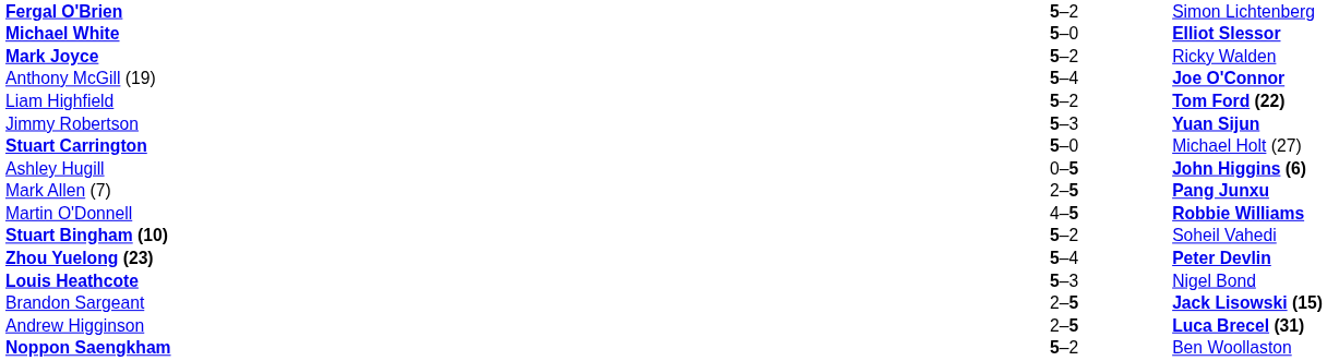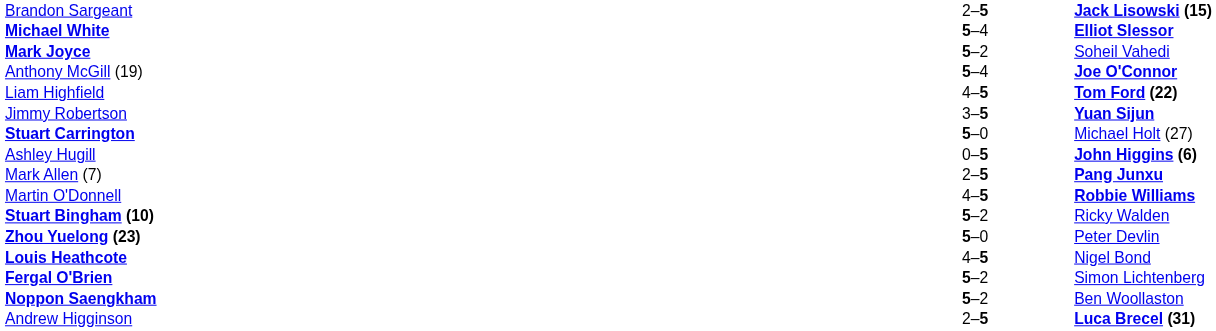 <table width="100%" cellspacing="1">
 <tr>
 <th width=45%></th>
 <th width=10%></th>
 <th width=45%></th>
 </tr>
 <tr>
-<td> <strong><a href='#'>Fergal O'Brien</a></strong></td>
-<td align="center"><strong>5</strong>–2</td>
-<td> <a href='#'>Simon Lichtenberg</a></td>
+<td> <a href='#'>Brandon Sargeant</a></td>
+<td align="center">2–<strong>5</strong></td>
+<td> <strong><a href='#'>Jack Lisowski</a> (15)</strong></td>
 </tr>
 <tr>
 <td> <strong><a href='#'>Michael White</a></strong></td>
-<td align="center"><strong>5</strong>–0</td>
+<td align="center"><strong>5</strong>–4</td>
 <td><strong> <a href='#'>Elliot Slessor</a></strong></td>
 </tr>
 <tr>
 <td> <strong><a href='#'>Mark Joyce</a></strong></td>
 <td align="center"><strong>5</strong>–2</td>
-<td> <a href='#'>Ricky Walden</a></td>
+<td> <a href='#'>Soheil Vahedi</a></td>
 </tr>
 <tr>
 <td> <a href='#'>Anthony McGill</a> (19)</td>
 <td align="center"><strong>5</strong>–4</td>
 <td> <strong><a href='#'>Joe O'Connor</a></strong></td>
 </tr>
 <tr>
 <td> <a href='#'>Liam Highfield</a></td>
-<td align="center"><strong>5</strong>–2</td>
+<td align="center">4–<strong>5</strong></td>
 <td> <strong><a href='#'>Tom Ford</a> (22)</strong></td>
 </tr>
 <tr>
 <td> <a href='#'>Jimmy Robertson</a></td>
-<td align="center"><strong>5</strong>–3</td>
+<td align="center">3–<strong>5</strong></td>
 <td> <strong><a href='#'>Yuan Sijun</a></strong></td>
 </tr>
 <tr>
 <td> <strong><a href='#'>Stuart Carrington</a></strong></td>
 <td align="center"><strong>5</strong>–0</td>
 <td> <a href='#'>Michael Holt</a> (27)</td>
 </tr>
 <tr>
 <td> <a href='#'>Ashley Hugill</a></td>
 <td align="center">0–<strong>5</strong></td>
 <td> <strong><a href='#'>John Higgins</a> (6)</strong></td>
 </tr>
 <tr>
 <td> <a href='#'>Mark Allen</a> (7)</td>
 <td align="center">2–<strong>5</strong></td>
 <td> <strong><a href='#'>Pang Junxu</a></strong></td>
 </tr>
 <tr>
 <td> <a href='#'>Martin O'Donnell</a></td>
 <td align="center">4–<strong>5</strong></td>
 <td> <strong><a href='#'>Robbie Williams</a></strong></td>
 </tr>
 <tr>
 <td> <strong><a href='#'>Stuart Bingham</a> (10)</strong></td>
 <td align="center"><strong>5</strong>–2</td>
-<td> <a href='#'>Soheil Vahedi</a></td>
+<td> <a href='#'>Ricky Walden</a></td>
 </tr>
 <tr>
 <td> <strong><a href='#'>Zhou Yuelong</a> (23)</strong></td>
-<td align="center"><strong>5</strong>–4</td>
-<td><strong> <a href='#'>Peter Devlin</a></strong></td>
+<td align="center"><strong>5</strong>–0</td>
+<td> <a href='#'>Peter Devlin</a></td>
 </tr>
 <tr>
 <td> <strong><a href='#'>Louis Heathcote</a></strong></td>
-<td align="center"><strong>5</strong>–3</td>
+<td align="center">4–<strong>5</strong></td>
 <td> <a href='#'>Nigel Bond</a></td>
 </tr>
 <tr>
-<td> <a href='#'>Brandon Sargeant</a></td>
-<td align="center">2–<strong>5</strong></td>
-<td> <strong><a href='#'>Jack Lisowski</a> (15)</strong></td>
+<td> <strong><a href='#'>Fergal O'Brien</a></strong></td>
+<td align="center"><strong>5</strong>–2</td>
+<td> <a href='#'>Simon Lichtenberg</a></td>
+</tr>
+<tr>
+<td> <strong><a href='#'>Noppon Saengkham</a></strong></td>
+<td align="center"><strong>5</strong>–2</td>
+<td> <a href='#'>Ben Woollaston</a></td>
 </tr>
 <tr>
 <td> <a href='#'>Andrew Higginson</a></td>
 <td align="center">2–<strong>5</strong></td>
 <td> <strong><a href='#'>Luca Brecel</a> (31)</strong></td>
 </tr>
-<tr>
-<td> <strong><a href='#'>Noppon Saengkham</a></strong></td>
-<td align="center"><strong>5</strong>–2</td>
-<td> <a href='#'>Ben Woollaston</a></td>
-</tr>
 </table>
